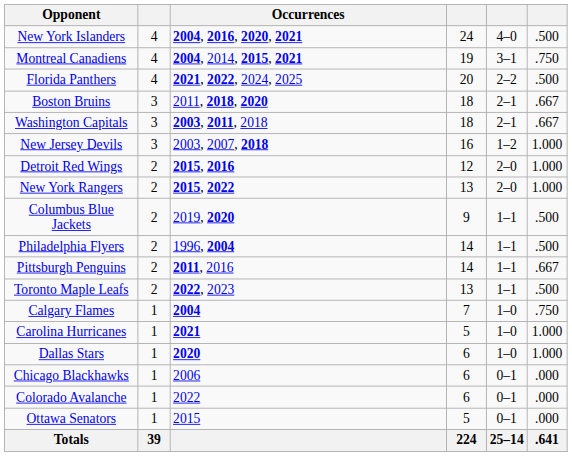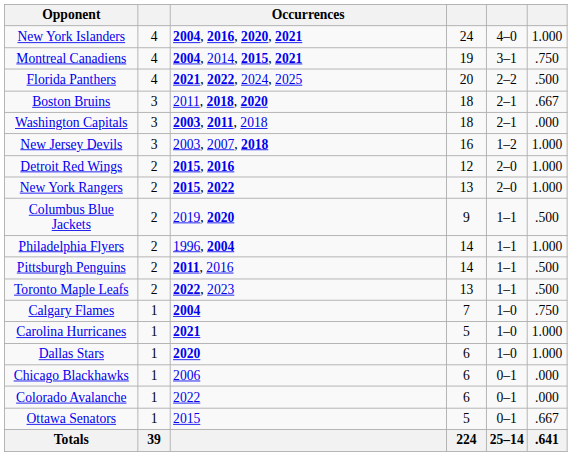 <table class="wikitable sortable" style="text-align: center; width: 75%;">
 <tr>
 <th width="150">Opponent</th>
 <th width="30"></th>
 <th>Occurrences</th>
 <th width="40"></th>
 <th width="40"></th>
 <th width="40"></th>
 </tr>
 <tr>
 <td><a href='#'>New York Islanders</a></td>
 <td>4</td>
 <td align=left><strong><a href='#'>2004</a></strong>, <strong><a href='#'>2016</a></strong>, <strong><a href='#'>2020</a></strong>, <strong><a href='#'>2021</a></strong></td>
 <td>24</td>
 <td>4–0</td>
-<td>.500</td>
+<td>1.000</td>
 </tr>
 <tr>
 <td><a href='#'>Montreal Canadiens</a></td>
 <td>4</td>
 <td align=left><strong><a href='#'>2004</a></strong>, <a href='#'>2014</a>, <strong><a href='#'>2015</a></strong>, <strong><a href='#'>2021</a></strong></td>
 <td>19</td>
 <td>3–1</td>
 <td>.750</td>
 </tr>
 <tr>
 <td><a href='#'>Florida Panthers</a></td>
 <td>4</td>
 <td align=left><strong><a href='#'>2021</a></strong>, <strong><a href='#'>2022</a></strong>, <a href='#'>2024</a>, <a href='#'>2025</a></td>
 <td>20</td>
 <td>2–2</td>
 <td>.500</td>
 </tr>
 <tr>
 <td><a href='#'>Boston Bruins</a></td>
 <td>3</td>
 <td align=left><a href='#'>2011</a>, <strong><a href='#'>2018</a></strong>, <strong><a href='#'>2020</a></strong></td>
 <td>18</td>
 <td>2–1</td>
 <td>.667</td>
 </tr>
 <tr>
 <td><a href='#'>Washington Capitals</a></td>
 <td>3</td>
 <td align=left><strong><a href='#'>2003</a></strong>, <strong><a href='#'>2011</a></strong>, <a href='#'>2018</a></td>
 <td>18</td>
 <td>2–1</td>
-<td>.667</td>
+<td>.000</td>
 </tr>
 <tr>
 <td><a href='#'>New Jersey Devils</a></td>
 <td>3</td>
 <td align=left><a href='#'>2003</a>, <a href='#'>2007</a>, <strong><a href='#'>2018</a></strong></td>
 <td>16</td>
 <td>1–2</td>
 <td>1.000</td>
 </tr>
 <tr>
 <td><a href='#'>Detroit Red Wings</a></td>
 <td>2</td>
 <td align=left><strong><a href='#'>2015</a></strong>, <strong><a href='#'>2016</a></strong></td>
 <td>12</td>
 <td>2–0</td>
 <td>1.000</td>
 </tr>
 <tr>
 <td><a href='#'>New York Rangers</a></td>
 <td>2</td>
 <td align=left><strong><a href='#'>2015</a></strong>, <strong><a href='#'>2022</a></strong></td>
 <td>13</td>
 <td>2–0</td>
 <td>1.000</td>
 </tr>
 <tr>
 <td><a href='#'>Columbus Blue Jackets</a></td>
 <td>2</td>
 <td align=left><a href='#'>2019</a>, <strong><a href='#'>2020</a></strong></td>
 <td>9</td>
 <td>1–1</td>
 <td>.500</td>
 </tr>
 <tr>
 <td><a href='#'>Philadelphia Flyers</a></td>
 <td>2</td>
 <td align=left><a href='#'>1996</a>, <strong><a href='#'>2004</a></strong></td>
 <td>14</td>
 <td>1–1</td>
-<td>.500</td>
+<td>1.000</td>
 </tr>
 <tr>
 <td><a href='#'>Pittsburgh Penguins</a></td>
 <td>2</td>
 <td align=left><strong><a href='#'>2011</a></strong>, <a href='#'>2016</a></td>
 <td>14</td>
 <td>1–1</td>
-<td>.667</td>
+<td>.500</td>
 </tr>
 <tr>
 <td><a href='#'>Toronto Maple Leafs</a></td>
 <td>2</td>
 <td align=left><strong><a href='#'>2022</a></strong>, <a href='#'>2023</a></td>
 <td>13</td>
 <td>1–1</td>
 <td>.500</td>
 </tr>
 <tr>
 <td><a href='#'>Calgary Flames</a></td>
 <td>1</td>
 <td align=left><strong><a href='#'>2004</a></strong></td>
 <td>7</td>
 <td>1–0</td>
 <td>.750</td>
 </tr>
 <tr>
 <td><a href='#'>Carolina Hurricanes</a></td>
 <td>1</td>
 <td align=left><strong><a href='#'>2021</a></strong></td>
 <td>5</td>
 <td>1–0</td>
 <td>1.000</td>
 </tr>
 <tr>
 <td><a href='#'>Dallas Stars</a></td>
 <td>1</td>
 <td align=left><strong><a href='#'>2020</a></strong></td>
 <td>6</td>
 <td>1–0</td>
 <td>1.000</td>
 </tr>
 <tr>
 <td><a href='#'>Chicago Blackhawks</a></td>
 <td>1</td>
 <td align=left><a href='#'>2006</a></td>
 <td>6</td>
 <td>0–1</td>
 <td>.000</td>
 </tr>
 <tr>
 <td><a href='#'>Colorado Avalanche</a></td>
 <td>1</td>
 <td align=left><a href='#'>2022</a></td>
 <td>6</td>
 <td>0–1</td>
 <td>.000</td>
 </tr>
 <tr>
 <td><a href='#'>Ottawa Senators</a></td>
 <td>1</td>
 <td align=left><a href='#'>2015</a></td>
 <td>5</td>
 <td>0–1</td>
-<td>.000</td>
+<td>.667</td>
 </tr>
 <tr>
 <th width="150">Totals</th>
 <th width="30">39</th>
 <th></th>
 <th width="40">224</th>
 <th width="40">25–14</th>
 <th width="40">.641</th>
 </tr>
 </table>
